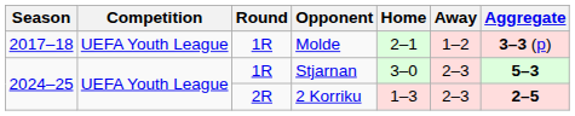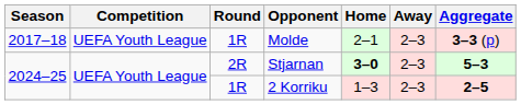 <table class="wikitable" style="font-size:100%; text-align: center;">
 <tr>
 <th>Season</th>
 <th>Competition</th>
 <th>Round</th>
 <th>Opponent</th>
 <th>Home</th>
 <th>Away</th>
 <th><a href='#'>Aggregate</a></th>
 </tr>
 <tr>
 <td><a href='#'>2017–18</a></td>
 <td><a href='#'>UEFA Youth League</a></td>
 <td><a href='#'>1R</a></td>
 <td align="left"> <a href='#'>Molde</a></td>
 <td bgcolor="#ddffdd" style="text-align:center;">2–1</td>
-<td bgcolor="#ffdddd" style="text-align:center;">1–2</td>
+<td bgcolor="#ffdddd" style="text-align:center;">2–3</td>
 <td bgcolor="#ffdddd" style="text-align:center;"><strong>3–3</strong> (<a href='#'>p</a>)</td>
 </tr>
 <tr>
 <td rowspan="2"><a href='#'>2024–25</a></td>
 <td rowspan="2"><a href='#'>UEFA Youth League</a></td>
-<td><a href='#'>1R</a></td>
+<td><a href='#'>2R</a></td>
 <td align="left"> <a href='#'>Stjarnan</a></td>
-<td bgcolor="#ddffdd" style="text-align:center;">3–0</td>
+<td bgcolor="#ddffdd" style="text-align:center;"><strong>3–0</strong></td>
 <td bgcolor="#ffdddd" style="text-align:center;">2–3</td>
 <td bgcolor="#ddffdd" style="text-align:center;"><strong>5–3</strong></td>
 </tr>
 <tr>
-<td><a href='#'>2R</a></td>
+<td><a href='#'>1R</a></td>
 <td align="left"> <a href='#'>2 Korriku</a></td>
 <td bgcolor="#ffdddd" style="text-align:center;">1–3</td>
 <td bgcolor="#ffdddd" style="text-align:center;">2–3</td>
 <td bgcolor="#ffdddd" style="text-align:center;"><strong>2–5</strong></td>
 </tr>
 </table>
